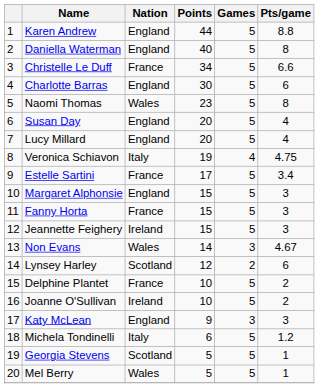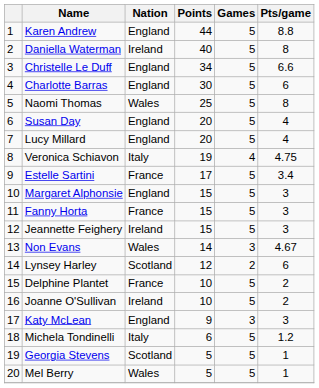 <table class="wikitable" border="1">
 <tr>
 <th></th>
 <th>Name</th>
 <th>Nation</th>
 <th>Points</th>
 <th>Games</th>
 <th>Pts/game</th>
 </tr>
 <tr>
 <td>1</td>
 <td><a href='#'>Karen Andrew</a></td>
 <td>England</td>
 <td align=right>44</td>
 <td align=right>5</td>
 <td align=center>8.8</td>
 </tr>
 <tr>
 <td>2</td>
 <td><a href='#'>Daniella Waterman</a></td>
-<td>England</td>
+<td>Ireland</td>
 <td align=right>40</td>
 <td align=right>5</td>
 <td align=center>8</td>
 </tr>
 <tr>
 <td>3</td>
 <td><a href='#'>Christelle Le Duff</a></td>
-<td>France</td>
+<td>England</td>
 <td align=right>34</td>
 <td align=right>5</td>
 <td align=center>6.6</td>
 </tr>
 <tr>
 <td>4</td>
 <td><a href='#'>Charlotte Barras</a></td>
 <td>England</td>
 <td align=right>30</td>
 <td align=right>5</td>
 <td align=center>6</td>
 </tr>
 <tr>
 <td>5</td>
 <td>Naomi Thomas</td>
 <td>Wales</td>
-<td align=right>23</td>
+<td align=right>25</td>
 <td align=right>5</td>
 <td align=center>8</td>
 </tr>
 <tr>
 <td>6</td>
 <td><a href='#'>Susan Day</a></td>
 <td>England</td>
 <td align=right>20</td>
 <td align=right>5</td>
 <td align=center>4</td>
 </tr>
 <tr>
 <td>7</td>
 <td>Lucy Millard</td>
 <td>England</td>
 <td align=right>20</td>
 <td align=right>5</td>
 <td align=center>4</td>
 </tr>
 <tr>
 <td>8</td>
 <td>Veronica Schiavon</td>
 <td>Italy</td>
 <td align=right>19</td>
 <td align=right>4</td>
 <td align=center>4.75</td>
 </tr>
 <tr>
 <td>9</td>
 <td><a href='#'>Estelle Sartini</a></td>
 <td>France</td>
 <td align=right>17</td>
 <td align=right>5</td>
 <td align=center>3.4</td>
 </tr>
 <tr>
 <td>10</td>
 <td><a href='#'>Margaret Alphonsie</a></td>
 <td>England</td>
 <td align=right>15</td>
 <td align=right>5</td>
 <td align=center>3</td>
 </tr>
 <tr>
 <td>11</td>
 <td><a href='#'>Fanny Horta</a></td>
 <td>France</td>
 <td align=right>15</td>
 <td align=right>5</td>
 <td align=center>3</td>
 </tr>
 <tr>
 <td>12</td>
 <td>Jeannette Feighery</td>
 <td>Ireland</td>
 <td align=right>15</td>
 <td align=right>5</td>
 <td align=center>3</td>
 </tr>
 <tr>
 <td>13</td>
 <td><a href='#'>Non Evans</a></td>
 <td>Wales</td>
 <td align=right>14</td>
 <td align=right>3</td>
 <td align=center>4.67</td>
 </tr>
 <tr>
 <td>14</td>
 <td>Lynsey Harley</td>
 <td>Scotland</td>
 <td align=right>12</td>
 <td align=right>2</td>
 <td align=center>6</td>
 </tr>
 <tr>
 <td>15</td>
 <td>Delphine Plantet</td>
 <td>France</td>
 <td align=right>10</td>
 <td align=right>5</td>
 <td align=center>2</td>
 </tr>
 <tr>
 <td>16</td>
 <td>Joanne O'Sullivan</td>
 <td>Ireland</td>
 <td align=right>10</td>
 <td align=right>5</td>
 <td align=center>2</td>
 </tr>
 <tr>
 <td>17</td>
 <td><a href='#'>Katy McLean</a></td>
 <td>England</td>
 <td align=right>9</td>
 <td align=right>3</td>
 <td align=center>3</td>
 </tr>
 <tr>
 <td>18</td>
 <td>Michela Tondinelli</td>
 <td>Italy</td>
 <td align=right>6</td>
 <td align=right>5</td>
 <td align=center>1.2</td>
 </tr>
 <tr>
 <td>19</td>
 <td><a href='#'>Georgia Stevens</a></td>
 <td>Scotland</td>
 <td align=right>5</td>
 <td align=right>5</td>
 <td align=center>1</td>
 </tr>
 <tr>
 <td>20</td>
 <td>Mel Berry</td>
 <td>Wales</td>
 <td align=right>5</td>
 <td align=right>5</td>
 <td align=center>1</td>
 </tr>
 <tr>
 </tr>
 </table>
